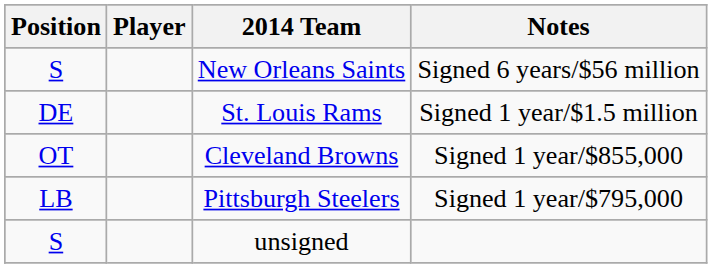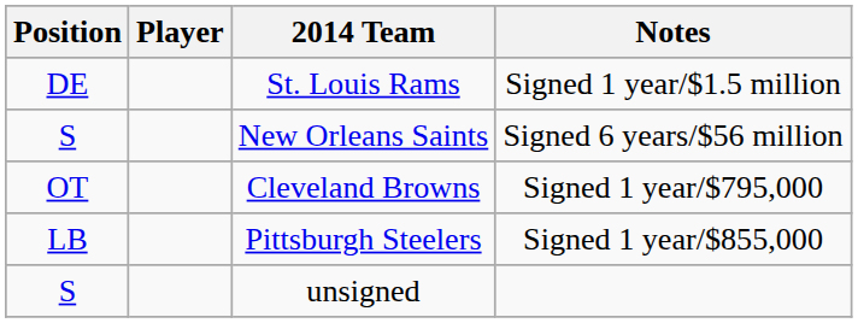 <table class="wikitable sortable" style="font-size: 95%; text-align: center;">
 <tr>
 <th>Position</th>
 <th>Player</th>
 <th>2014 Team</th>
 <th class="unsortable">Notes</th>
 </tr>
 <tr>
+<td><a href='#'>DE</a></td>
+<td></td>
+<td><a href='#'>St. Louis Rams</a></td>
+<td>Signed 1 year/$1.5 million</td>
+</tr>
+<tr>
 <td><a href='#'>S</a></td>
 <td></td>
 <td><a href='#'>New Orleans Saints</a></td>
 <td>Signed 6 years/$56 million</td>
 </tr>
 <tr>
-<td><a href='#'>DE</a></td>
-<td></td>
-<td><a href='#'>St. Louis Rams</a></td>
-<td>Signed 1 year/$1.5 million</td>
-</tr>
-<tr>
 <td><a href='#'>OT</a></td>
 <td></td>
 <td><a href='#'>Cleveland Browns</a></td>
-<td>Signed 1 year/$855,000</td>
+<td>Signed 1 year/$795,000</td>
 </tr>
 <tr>
 <td><a href='#'>LB</a></td>
 <td></td>
 <td><a href='#'>Pittsburgh Steelers</a></td>
-<td>Signed 1 year/$795,000</td>
+<td>Signed 1 year/$855,000</td>
 </tr>
 <tr>
 <td><a href='#'>S</a></td>
 <td></td>
 <td>unsigned</td>
 <td></td>
 </tr>
 </table>
